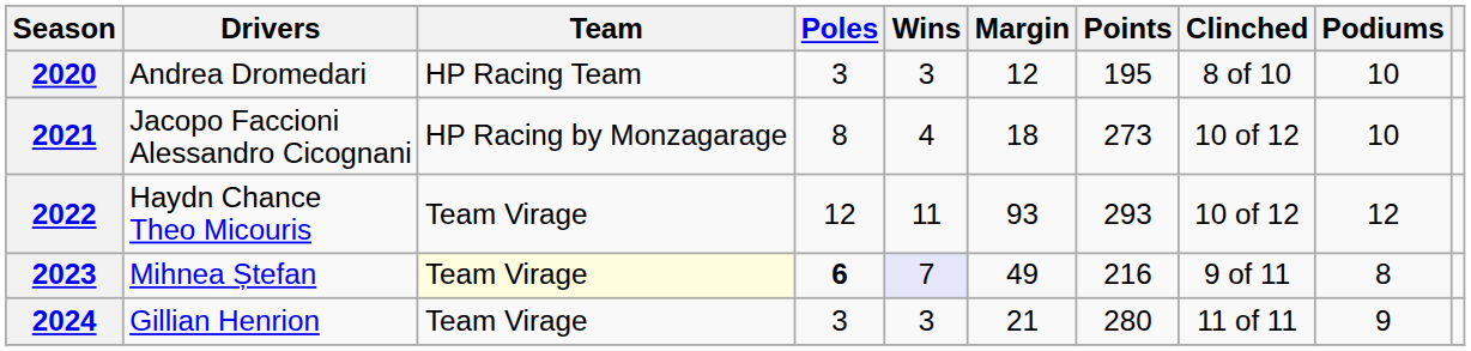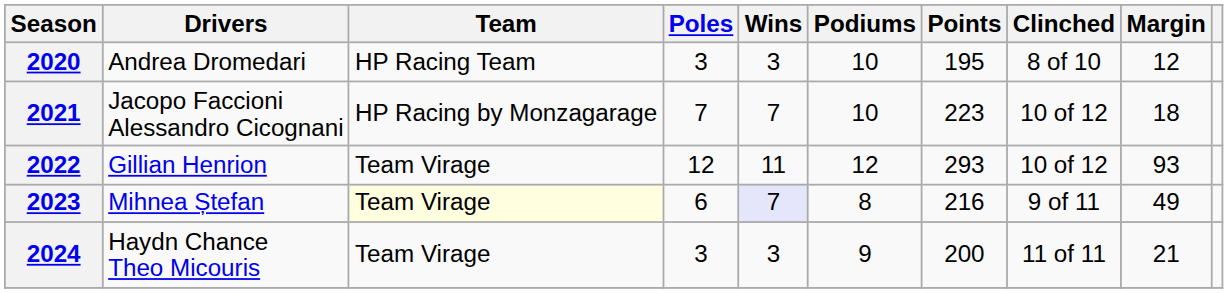 <table class="sortable wikitable" style="font-size:85%; text-align:center;">
 <tr>
 <th scope="col">Season</th>
 <th scope="col">Drivers</th>
 <th scope="col">Team</th>
 <th scope="col"><a href='#'>Poles</a></th>
 <th scope="col">Wins</th>
-<th scope="col">Margin</th>
+<th scope="col">Podiums</th>
 <th scope="col">Points</th>
 <th scope="col">Clinched</th>
-<th scope="col">Podiums</th>
+<th scope="col">Margin</th>
 <th scope=col class=unsortable></th>
 </tr>
 <tr>
 <th><a href='#'>2020</a></th>
 <td align="left"> Andrea Dromedari</td>
 <td align="left"> HP Racing Team</td>
 <td>3</td>
 <td>3</td>
-<td>12</td>
+<td>10</td>
 <td>195</td>
 <td>8 of 10</td>
-<td>10</td>
+<td>12</td>
 <td></td>
 </tr>
 <tr>
 <th><a href='#'>2021</a></th>
 <td align="left"> Jacopo Faccioni<br> Alessandro Cicognani</td>
 <td align="left"> HP Racing by Monzagarage</td>
-<td>8</td>
-<td>4</td>
+<td>7</td>
+<td>7</td>
+<td>10</td>
+<td>223</td>
+<td>10 of 12</td>
 <td>18</td>
-<td>273</td>
-<td>10 of 12</td>
-<td>10</td>
 <td></td>
 </tr>
 <tr>
 <th><a href='#'>2022</a></th>
-<td align="left"> Haydn Chance<br> <a href='#'>Theo Micouris</a></td>
+<td align="left"> <a href='#'>Gillian Henrion</a></td>
 <td align="left"> Team Virage</td>
 <td>12</td>
 <td>11</td>
-<td>93</td>
+<td>12</td>
 <td>293</td>
 <td>10 of 12</td>
-<td>12</td>
+<td>93</td>
 <td></td>
 </tr>
 <tr>
 <th><a href='#'>2023</a></th>
 <td align="left"> <a href='#'>Mihnea Ștefan</a></td>
 <td align="left" style="background: lightyellow;"> Team Virage</td>
-<td><strong>6</strong></td>
+<td>6</td>
 <td style="background: lavender;">7</td>
-<td>49</td>
+<td>8</td>
 <td>216</td>
 <td>9 of 11</td>
-<td>8</td>
+<td>49</td>
 <td></td>
 </tr>
 <tr>
 <th><a href='#'>2024</a></th>
-<td align="left"> <a href='#'>Gillian Henrion</a></td>
+<td align="left"> Haydn Chance<br> <a href='#'>Theo Micouris</a></td>
 <td align="left"> Team Virage</td>
 <td>3</td>
 <td>3</td>
+<td>9</td>
+<td>200</td>
+<td>11 of 11</td>
 <td>21</td>
-<td>280</td>
-<td>11 of 11</td>
-<td>9</td>
 <td></td>
 </tr>
 </table>
